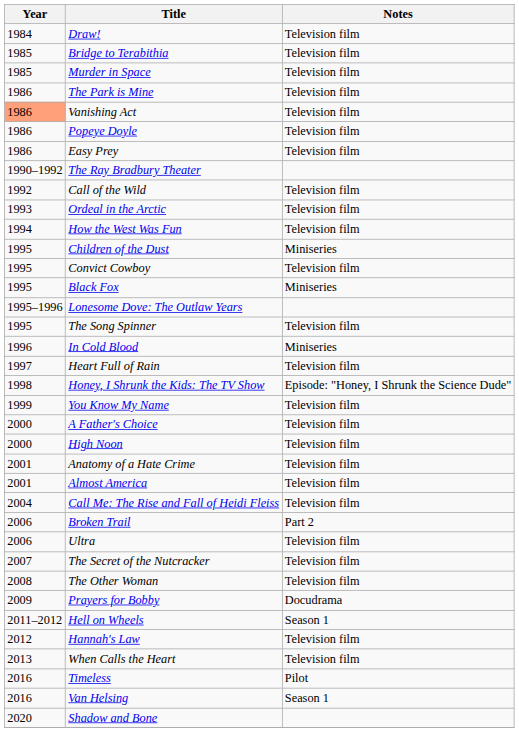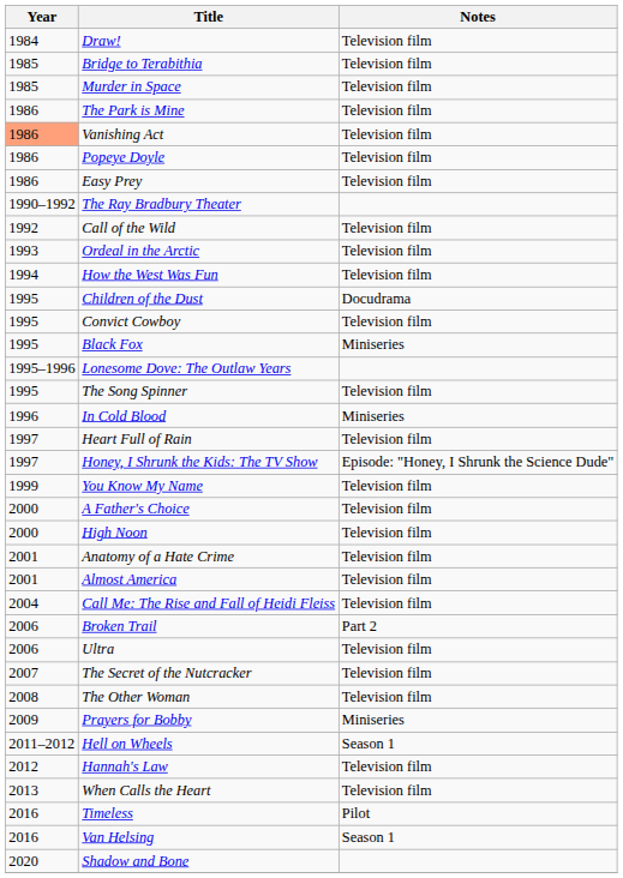 <table class="wikitable sortable">
 <tr>
 <th>Year</th>
 <th>Title</th>
 <th class="unsortable">Notes</th>
 </tr>
 <tr>
 <td>1984</td>
 <td><em><a href='#'>Draw!</a></em></td>
 <td>Television film</td>
 </tr>
 <tr>
 <td>1985</td>
 <td><em><a href='#'>Bridge to Terabithia</a></em></td>
 <td>Television film</td>
 </tr>
 <tr>
 <td>1985</td>
 <td><em><a href='#'>Murder in Space</a></em></td>
 <td>Television film</td>
 </tr>
 <tr>
 <td>1986</td>
 <td><em><a href='#'>The Park is Mine</a></em></td>
 <td>Television film</td>
 </tr>
 <tr>
 <td style="background: lightsalmon;">1986</td>
 <td><em>Vanishing Act</em></td>
 <td>Television film</td>
 </tr>
 <tr>
 <td>1986</td>
 <td><em><a href='#'>Popeye Doyle</a></em></td>
 <td>Television film</td>
 </tr>
 <tr>
 <td>1986</td>
 <td><em>Easy Prey</em></td>
 <td>Television film</td>
 </tr>
 <tr>
 <td>1990–1992</td>
 <td><em><a href='#'>The Ray Bradbury Theater</a></em></td>
 <td></td>
 </tr>
 <tr>
 <td>1992</td>
 <td><em>Call of the Wild</em></td>
 <td>Television film</td>
 </tr>
 <tr>
 <td>1993</td>
 <td><em><a href='#'>Ordeal in the Arctic</a></em></td>
 <td>Television film</td>
 </tr>
 <tr>
 <td>1994</td>
 <td><em><a href='#'>How the West Was Fun</a></em></td>
 <td>Television film</td>
 </tr>
 <tr>
 <td>1995</td>
 <td><em><a href='#'>Children of the Dust</a></em></td>
-<td>Miniseries</td>
+<td>Docudrama</td>
 </tr>
 <tr>
 <td>1995</td>
 <td><em>Convict Cowboy</em></td>
 <td>Television film</td>
 </tr>
 <tr>
 <td>1995</td>
 <td><em><a href='#'>Black Fox</a></em></td>
 <td>Miniseries</td>
 </tr>
 <tr>
 <td>1995–1996</td>
 <td><em><a href='#'>Lonesome Dove: The Outlaw Years</a></em></td>
 <td></td>
 </tr>
 <tr>
 <td>1995</td>
 <td><em>The Song Spinner</em></td>
 <td>Television film</td>
 </tr>
 <tr>
 <td>1996</td>
 <td><em><a href='#'>In Cold Blood</a></em></td>
 <td>Miniseries</td>
 </tr>
 <tr>
 <td>1997</td>
 <td><em>Heart Full of Rain</em></td>
 <td>Television film</td>
 </tr>
 <tr>
-<td>1998</td>
+<td>1997</td>
 <td><em><a href='#'>Honey, I Shrunk the Kids: The TV Show</a></em></td>
 <td>Episode: "Honey, I Shrunk the Science Dude"</td>
 </tr>
 <tr>
 <td>1999</td>
 <td><em><a href='#'>You Know My Name</a></em></td>
 <td>Television film</td>
 </tr>
 <tr>
 <td>2000</td>
 <td><em><a href='#'>A Father's Choice</a></em></td>
 <td>Television film</td>
 </tr>
 <tr>
 <td>2000</td>
 <td><em><a href='#'>High Noon</a></em></td>
 <td>Television film</td>
 </tr>
 <tr>
 <td>2001</td>
 <td><em>Anatomy of a Hate Crime</em></td>
 <td>Television film</td>
 </tr>
 <tr>
 <td>2001</td>
 <td><em><a href='#'>Almost America</a></em></td>
 <td>Television film</td>
 </tr>
 <tr>
 <td>2004</td>
 <td><em><a href='#'>Call Me: The Rise and Fall of Heidi Fleiss</a></em></td>
 <td>Television film</td>
 </tr>
 <tr>
 <td>2006</td>
 <td><em><a href='#'>Broken Trail</a></em></td>
 <td>Part 2</td>
 </tr>
 <tr>
 <td>2006</td>
 <td><em>Ultra</em></td>
 <td>Television film</td>
 </tr>
 <tr>
 <td>2007</td>
 <td><em>The Secret of the Nutcracker</em></td>
 <td>Television film</td>
 </tr>
 <tr>
 <td>2008</td>
 <td><em>The Other Woman</em></td>
 <td>Television film</td>
 </tr>
 <tr>
 <td>2009</td>
 <td><em><a href='#'>Prayers for Bobby</a></em></td>
-<td>Docudrama</td>
+<td>Miniseries</td>
 </tr>
 <tr>
 <td>2011–2012</td>
 <td><em><a href='#'>Hell on Wheels</a></em></td>
 <td>Season 1</td>
 </tr>
 <tr>
 <td>2012</td>
 <td><em><a href='#'>Hannah's Law</a></em></td>
 <td>Television film</td>
 </tr>
 <tr>
 <td>2013</td>
 <td><em>When Calls the Heart</em></td>
 <td>Television film</td>
 </tr>
 <tr>
 <td>2016</td>
 <td><em><a href='#'>Timeless</a></em></td>
 <td>Pilot</td>
 </tr>
 <tr>
 <td>2016</td>
 <td><em><a href='#'>Van Helsing</a></em></td>
 <td>Season 1</td>
 </tr>
 <tr>
 <td>2020</td>
 <td><em><a href='#'>Shadow and Bone</a></em></td>
 <td></td>
 </tr>
 <tr>
 </tr>
 </table>
